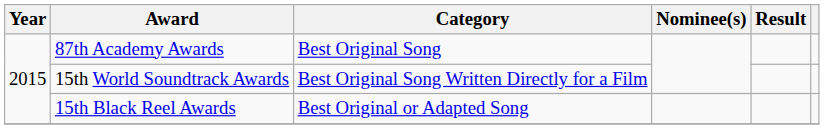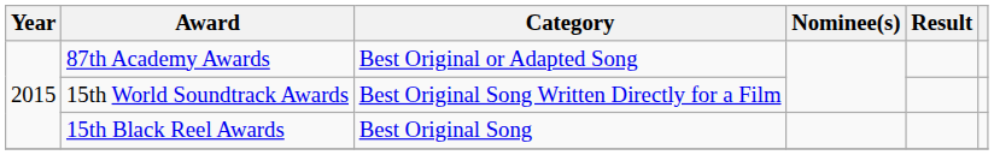 <table class="wikitable sortable">
 <tr>
 <th>Year</th>
 <th>Award</th>
 <th>Category</th>
 <th>Nominee(s)</th>
 <th>Result</th>
 <th class="unsortable"></th>
 </tr>
 <tr>
 <td rowspan="3">2015</td>
 <td><a href='#'>87th Academy Awards</a></td>
-<td><a href='#'>Best Original Song</a></td>
+<td><a href='#'>Best Original or Adapted Song</a></td>
 <td rowspan="2"></td>
 <td></td>
 <td></td>
 </tr>
 <tr>
 <td>15th <a href='#'>World Soundtrack Awards</a></td>
 <td><a href='#'>Best Original Song Written Directly for a Film</a></td>
 <td></td>
 <td></td>
 </tr>
 <tr>
 <td><a href='#'>15th Black Reel Awards</a></td>
-<td><a href='#'>Best Original or Adapted Song</a></td>
+<td><a href='#'>Best Original Song</a></td>
 <td></td>
 <td></td>
 <td></td>
 </tr>
 <tr>
 </tr>
 </table>
